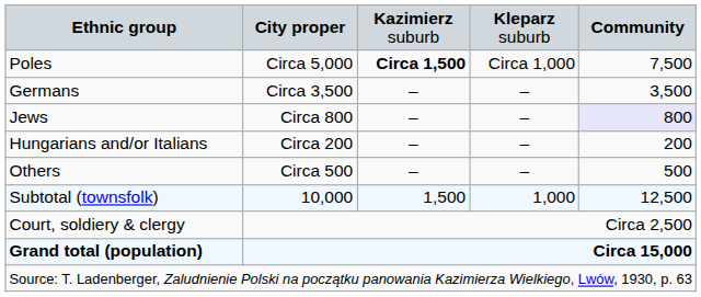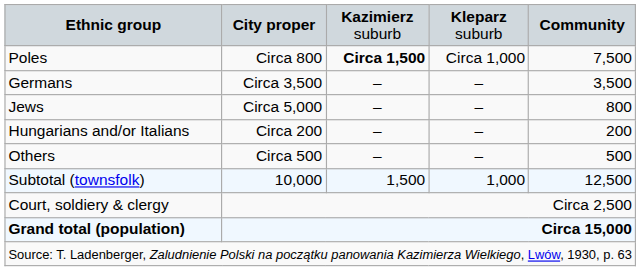 <table class="wikitable" style="float:right; margin:0 0.5em 0.5em 1em; font-size:85%;">
 <tr style="background:#d0d8dd;">
 <td style="text-align:center;"><strong>Ethnic group</strong></td>
 <td style="text-align:center;"><strong>City proper</strong></td>
 <td style="text-align:center;"><strong>Kazimierz</strong><br>suburb</td>
 <td style="text-align:center;"><strong>Kleparz</strong><br>suburb</td>
 <td style="text-align:center;"><strong>Community</strong></td>
 </tr>
 <tr>
 <td>Poles</td>
-<td style="text-align:right;">Circa 5,000</td>
+<td style="text-align:right;">Circa 800</td>
 <td style="text-align:right;"><strong>Circa 1,500</strong></td>
 <td style="text-align:right;">Circa 1,000</td>
 <td style="text-align:right;">7,500</td>
 </tr>
 <tr>
 <td>Germans</td>
 <td style="text-align:right;">Circa 3,500</td>
 <td style="text-align:center;">–</td>
 <td style="text-align:center;">–</td>
 <td style="text-align:right;">3,500</td>
 </tr>
 <tr>
 <td>Jews</td>
-<td style="text-align:right;">Circa 800</td>
+<td style="text-align:right;">Circa 5,000</td>
 <td style="text-align:center;">–</td>
 <td style="text-align:center;">–</td>
-<td style="background: lavender; text-align:right;">800</td>
+<td style="text-align:right;">800</td>
 </tr>
 <tr>
 <td>Hungarians and/or Italians</td>
 <td style="text-align:right;">Circa 200</td>
 <td style="text-align:center;">–</td>
 <td style="text-align:center;">–</td>
 <td style="text-align:right;">200</td>
 </tr>
 <tr>
 <td>Others</td>
 <td style="text-align:right;">Circa 500</td>
 <td style="text-align:center;">–</td>
 <td style="text-align:center;">–</td>
 <td style="text-align:right;">500</td>
 </tr>
 <tr style="background:#f0f8ff;">
 <td>Subtotal (<a href='#'>townsfolk</a>)</td>
 <td style="text-align:right;">10,000</td>
 <td style="text-align:right;">1,500</td>
 <td style="text-align:right;">1,000</td>
 <td style="text-align:right;">12,500</td>
 </tr>
 <tr>
 <td>Court, soldiery & clergy</td>
 <td colspan="4" style="text-align:right;">Circa 2,500</td>
 </tr>
 <tr style="background:#f0f8ff;">
 <td><strong>Grand total (population)</strong></td>
 <td colspan="4" style="text-align:right;"><strong>Circa 15,000</strong></td>
 </tr>
 <tr>
 <td colspan=5><small>Source: T. Ladenberger, <em>Zaludnienie Polski na początku panowania Kazimierza Wielkiego</em>, <a href='#'>Lwów</a>, 1930, p. 63</small></td>
 </tr>
 </table>
